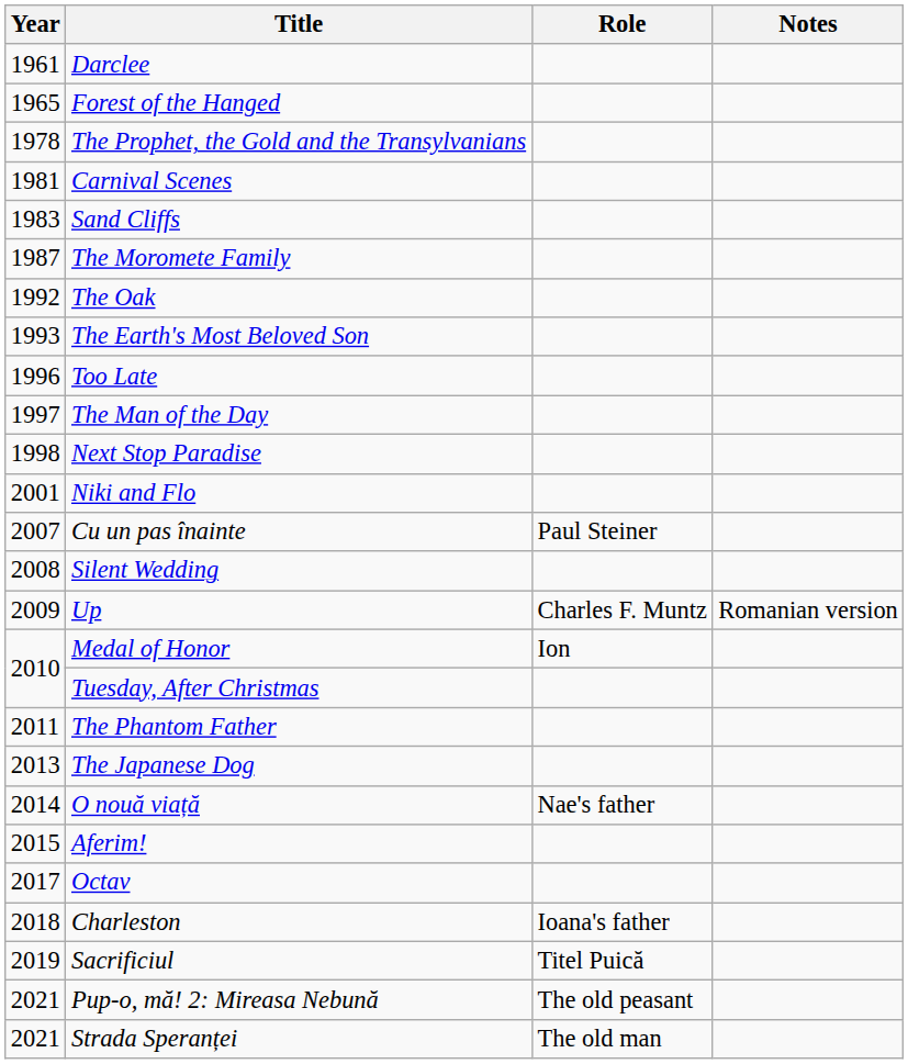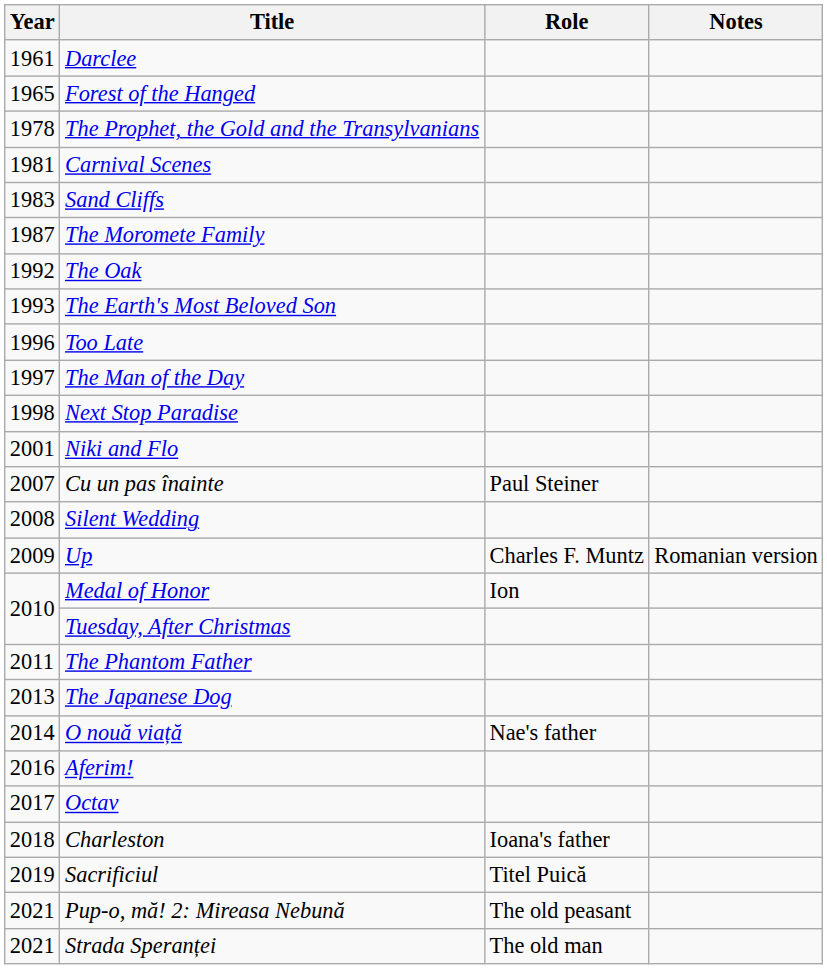 <table class="wikitable sortable">
 <tr>
 <th>Year</th>
 <th>Title</th>
 <th>Role</th>
 <th class="unsortable">Notes</th>
 </tr>
 <tr>
 <td>1961</td>
 <td><em><a href='#'>Darclee</a></em></td>
 <td></td>
 <td></td>
 </tr>
 <tr>
 <td>1965</td>
 <td><em><a href='#'>Forest of the Hanged</a></em></td>
 <td></td>
 <td></td>
 </tr>
 <tr>
 <td>1978</td>
 <td><em><a href='#'>The Prophet, the Gold and the Transylvanians</a></em></td>
 <td></td>
 <td></td>
 </tr>
 <tr>
 <td>1981</td>
 <td><em><a href='#'>Carnival Scenes</a></em></td>
 <td></td>
 <td></td>
 </tr>
 <tr>
 <td>1983</td>
 <td><em><a href='#'>Sand Cliffs</a></em></td>
 <td></td>
 <td></td>
 </tr>
 <tr>
 <td>1987</td>
 <td><em><a href='#'>The Moromete Family</a></em></td>
 <td></td>
 <td></td>
 </tr>
 <tr>
 <td>1992</td>
 <td><em><a href='#'>The Oak</a></em></td>
 <td></td>
 <td></td>
 </tr>
 <tr>
 <td>1993</td>
 <td><em><a href='#'>The Earth's Most Beloved Son</a></em></td>
 <td></td>
 <td></td>
 </tr>
 <tr>
 <td>1996</td>
 <td><em><a href='#'>Too Late</a></em></td>
 <td></td>
 <td></td>
 </tr>
 <tr>
 <td>1997</td>
 <td><em><a href='#'>The Man of the Day</a></em></td>
 <td></td>
 <td></td>
 </tr>
 <tr>
 <td>1998</td>
 <td><em><a href='#'>Next Stop Paradise</a></em></td>
 <td></td>
 <td></td>
 </tr>
 <tr>
 <td>2001</td>
 <td><em><a href='#'>Niki and Flo</a></em></td>
 <td></td>
 <td></td>
 </tr>
 <tr>
 <td>2007</td>
 <td><em>Cu un pas înainte</em></td>
 <td>Paul Steiner</td>
 <td></td>
 </tr>
 <tr>
 <td>2008</td>
 <td><em><a href='#'>Silent Wedding</a></em></td>
 <td></td>
 <td></td>
 </tr>
 <tr>
 <td>2009</td>
 <td><a href='#'><em>Up</em></a></td>
 <td>Charles F. Muntz</td>
 <td>Romanian version</td>
 </tr>
 <tr>
 <td rowspan=2>2010</td>
 <td><em><a href='#'>Medal of Honor</a></em></td>
 <td>Ion</td>
 <td></td>
 </tr>
 <tr>
 <td><em><a href='#'>Tuesday, After Christmas</a></em></td>
 <td></td>
 <td></td>
 </tr>
 <tr>
 <td>2011</td>
 <td><em><a href='#'>The Phantom Father</a></em></td>
 <td></td>
 <td></td>
 </tr>
 <tr>
 <td>2013</td>
 <td><em><a href='#'>The Japanese Dog</a></em></td>
 <td></td>
 <td></td>
 </tr>
 <tr>
 <td>2014</td>
 <td><em><a href='#'>O nouă viață</a></em></td>
 <td>Nae's father</td>
 <td></td>
 </tr>
 <tr>
-<td>2015</td>
+<td>2016</td>
 <td><em><a href='#'>Aferim!</a></em></td>
 <td></td>
 <td></td>
 </tr>
 <tr>
 <td>2017</td>
 <td><em><a href='#'>Octav</a></em></td>
 <td></td>
 <td></td>
 </tr>
 <tr>
 <td>2018</td>
 <td><em>Charleston</em></td>
 <td>Ioana's father</td>
 <td></td>
 </tr>
 <tr>
 <td>2019</td>
 <td><em>Sacrificiul</em></td>
 <td>Titel Puică</td>
 <td></td>
 </tr>
 <tr>
 <td>2021</td>
 <td><em>Pup-o, mă! 2: Mireasa Nebună</em></td>
 <td>The old peasant</td>
 <td></td>
 </tr>
 <tr>
 <td>2021</td>
 <td><em>Strada Speranței</em></td>
 <td>The old man</td>
 <td></td>
 </tr>
 </table>
